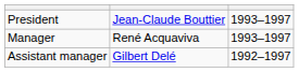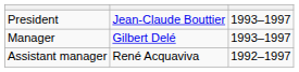 <table class="wikitable plainrowheaders sortable" style="text-align:center">
 <tr>
 <th></th>
 <th></th>
 <th></th>
 </tr>
 <tr>
 <td align="left">President</td>
 <td align="left"> <a href='#'>Jean-Claude Bouttier</a></td>
 <td>1993–1997</td>
 </tr>
 <tr>
 <td align="left">Manager</td>
-<td align="left"> René Acquaviva</td>
+<td align="left"> <a href='#'>Gilbert Delé</a></td>
 <td>1993–1997</td>
 </tr>
 <tr>
 <td align="left">Assistant manager</td>
-<td align="left"> <a href='#'>Gilbert Delé</a></td>
+<td align="left"> René Acquaviva</td>
 <td>1992–1997</td>
 </tr>
 </table>
